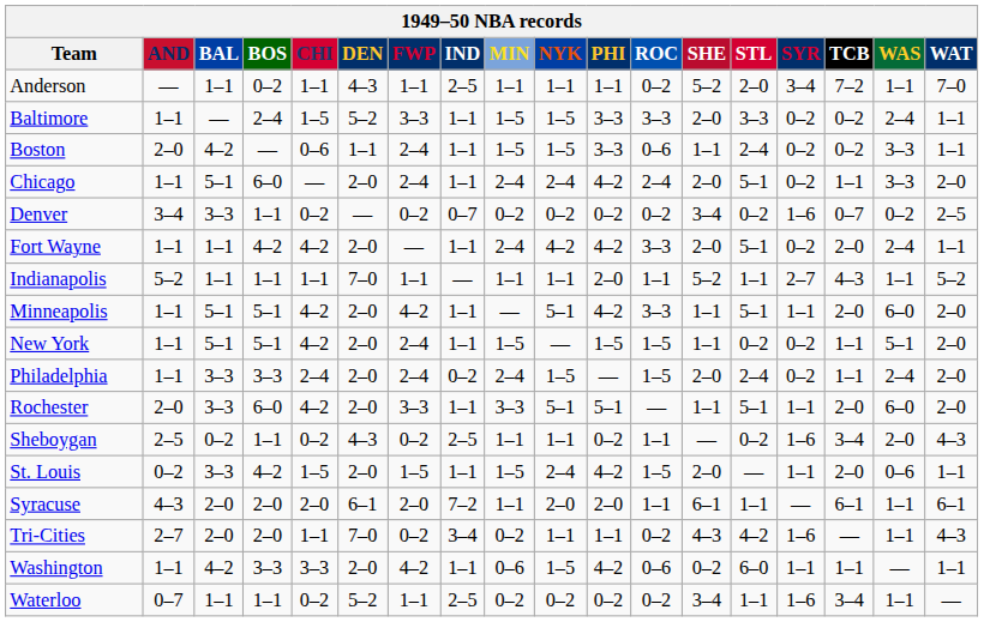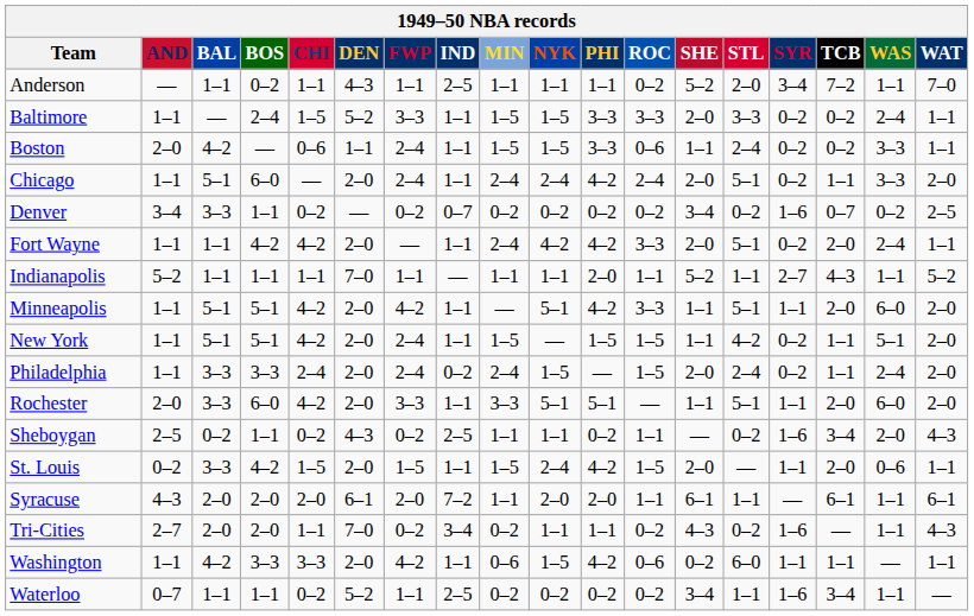 <table class="wikitable" style="font-size:95%; text-align:center">
 <tr>
 <th colspan=18>1949–50 NBA records</th>
 </tr>
 <tr>
 <th width=100>Team</th>
 <th style="background:#C90F2E;color:#012D6A;width=35">AND</th>
 <th style="background:#003EA4;color:#FFFFFF;width=35">BAL</th>
 <th style="background:#006400;color:#FFFFFF;width=35">BOS</th>
 <th style="background:#D50032;color:#22356A;width=35">CHI</th>
 <th style="background:#012F6B;color:#FEC72E;width=35">DEN</th>
 <th style="background:#012F6B;color:#D40032;width=35">FWP</th>
 <th style="background:#012F6B;color:#FFFFFF;width=35">IND</th>
 <th style="background:#7BA4DB;color:#FBE122;width=35">MIN</th>
 <th style="background:#003EA4;color:#E85109;width=35">NYK</th>
 <th style="background:#002F6C;color:#FFC72C;width=35">PHI</th>
 <th style="background:#0050B0;color:#FFFFFF;width=35">ROC</th>
 <th style="background:#BA0C2F;color:#FFFFFF;width=35">SHE</th>
 <th style="background:#D40032;color:#FFFFFF;width=35">STL</th>
 <th style="background:#012F6B;color:#D50033;width=35">SYR</th>
 <th style="background:#000000;color:#FFFFFF;width=35">TCB</th>
 <th style="background:#046B38;color:#FECD2A;width=35">WAS</th>
 <th style="background:#012F6B;color:#FFFFFF;width=35">WAT</th>
 </tr>
 <tr>
 <td style="text-align:left;">Anderson</td>
 <td>—</td>
 <td>1–1</td>
 <td>0–2</td>
 <td>1–1</td>
 <td>4–3</td>
 <td>1–1</td>
 <td>2–5</td>
 <td>1–1</td>
 <td>1–1</td>
 <td>1–1</td>
 <td>0–2</td>
 <td>5–2</td>
 <td>2–0</td>
 <td>3–4</td>
 <td>7–2</td>
 <td>1–1</td>
 <td>7–0</td>
 </tr>
 <tr>
 <td style="text-align:left;"><a href='#'>Baltimore</a></td>
 <td>1–1</td>
 <td>—</td>
 <td>2–4</td>
 <td>1–5</td>
 <td>5–2</td>
 <td>3–3</td>
 <td>1–1</td>
 <td>1–5</td>
 <td>1–5</td>
 <td>3–3</td>
 <td>3–3</td>
 <td>2–0</td>
 <td>3–3</td>
 <td>0–2</td>
 <td>0–2</td>
 <td>2–4</td>
 <td>1–1</td>
 </tr>
 <tr>
 <td style="text-align:left;"><a href='#'>Boston</a></td>
 <td>2–0</td>
 <td>4–2</td>
 <td>—</td>
 <td>0–6</td>
 <td>1–1</td>
 <td>2–4</td>
 <td>1–1</td>
 <td>1–5</td>
 <td>1–5</td>
 <td>3–3</td>
 <td>0–6</td>
 <td>1–1</td>
 <td>2–4</td>
 <td>0–2</td>
 <td>0–2</td>
 <td>3–3</td>
 <td>1–1</td>
 </tr>
 <tr>
 <td style="text-align:left;"><a href='#'>Chicago</a></td>
 <td>1–1</td>
 <td>5–1</td>
 <td>6–0</td>
 <td>—</td>
 <td>2–0</td>
 <td>2–4</td>
 <td>1–1</td>
 <td>2–4</td>
 <td>2–4</td>
 <td>4–2</td>
 <td>2–4</td>
 <td>2–0</td>
 <td>5–1</td>
 <td>0–2</td>
 <td>1–1</td>
 <td>3–3</td>
 <td>2–0</td>
 </tr>
 <tr>
 <td style="text-align:left;"><a href='#'>Denver</a></td>
 <td>3–4</td>
 <td>3–3</td>
 <td>1–1</td>
 <td>0–2</td>
 <td>—</td>
 <td>0–2</td>
 <td>0–7</td>
 <td>0–2</td>
 <td>0–2</td>
 <td>0–2</td>
 <td>0–2</td>
 <td>3–4</td>
 <td>0–2</td>
 <td>1–6</td>
 <td>0–7</td>
 <td>0–2</td>
 <td>2–5</td>
 </tr>
 <tr>
 <td style="text-align:left;"><a href='#'>Fort Wayne</a></td>
 <td>1–1</td>
 <td>1–1</td>
 <td>4–2</td>
 <td>4–2</td>
 <td>2–0</td>
 <td>—</td>
 <td>1–1</td>
 <td>2–4</td>
 <td>4–2</td>
 <td>4–2</td>
 <td>3–3</td>
 <td>2–0</td>
 <td>5–1</td>
 <td>0–2</td>
 <td>2–0</td>
 <td>2–4</td>
 <td>1–1</td>
 </tr>
 <tr>
 <td style="text-align:left;"><a href='#'>Indianapolis</a></td>
 <td>5–2</td>
 <td>1–1</td>
 <td>1–1</td>
 <td>1–1</td>
 <td>7–0</td>
 <td>1–1</td>
 <td>—</td>
 <td>1–1</td>
 <td>1–1</td>
 <td>2–0</td>
 <td>1–1</td>
 <td>5–2</td>
 <td>1–1</td>
 <td>2–7</td>
 <td>4–3</td>
 <td>1–1</td>
 <td>5–2</td>
 </tr>
 <tr>
 <td style="text-align:left;"><a href='#'>Minneapolis</a></td>
 <td>1–1</td>
 <td>5–1</td>
 <td>5–1</td>
 <td>4–2</td>
 <td>2–0</td>
 <td>4–2</td>
 <td>1–1</td>
 <td>—</td>
 <td>5–1</td>
 <td>4–2</td>
 <td>3–3</td>
 <td>1–1</td>
 <td>5–1</td>
 <td>1–1</td>
 <td>2–0</td>
 <td>6–0</td>
 <td>2–0</td>
 </tr>
 <tr>
 <td style="text-align:left;"><a href='#'>New York</a></td>
 <td>1–1</td>
 <td>5–1</td>
 <td>5–1</td>
 <td>4–2</td>
 <td>2–0</td>
 <td>2–4</td>
 <td>1–1</td>
 <td>1–5</td>
 <td>—</td>
 <td>1–5</td>
 <td>1–5</td>
 <td>1–1</td>
-<td>0–2</td>
+<td>4–2</td>
 <td>0–2</td>
 <td>1–1</td>
 <td>5–1</td>
 <td>2–0</td>
 </tr>
 <tr>
 <td style="text-align:left;"><a href='#'>Philadelphia</a></td>
 <td>1–1</td>
 <td>3–3</td>
 <td>3–3</td>
 <td>2–4</td>
 <td>2–0</td>
 <td>2–4</td>
 <td>0–2</td>
 <td>2–4</td>
 <td>1–5</td>
 <td>—</td>
 <td>1–5</td>
 <td>2–0</td>
 <td>2–4</td>
 <td>0–2</td>
 <td>1–1</td>
 <td>2–4</td>
 <td>2–0</td>
 </tr>
 <tr>
 <td style="text-align:left;"><a href='#'>Rochester</a></td>
 <td>2–0</td>
 <td>3–3</td>
 <td>6–0</td>
 <td>4–2</td>
 <td>2–0</td>
 <td>3–3</td>
 <td>1–1</td>
 <td>3–3</td>
 <td>5–1</td>
 <td>5–1</td>
 <td>—</td>
 <td>1–1</td>
 <td>5–1</td>
 <td>1–1</td>
 <td>2–0</td>
 <td>6–0</td>
 <td>2–0</td>
 </tr>
 <tr>
 <td style="text-align:left;"><a href='#'>Sheboygan</a></td>
 <td>2–5</td>
 <td>0–2</td>
 <td>1–1</td>
 <td>0–2</td>
 <td>4–3</td>
 <td>0–2</td>
 <td>2–5</td>
 <td>1–1</td>
 <td>1–1</td>
 <td>0–2</td>
 <td>1–1</td>
 <td>—</td>
 <td>0–2</td>
 <td>1–6</td>
 <td>3–4</td>
 <td>2–0</td>
 <td>4–3</td>
 </tr>
 <tr>
 <td style="text-align:left;"><a href='#'>St. Louis</a></td>
 <td>0–2</td>
 <td>3–3</td>
 <td>4–2</td>
 <td>1–5</td>
 <td>2–0</td>
 <td>1–5</td>
 <td>1–1</td>
 <td>1–5</td>
 <td>2–4</td>
 <td>4–2</td>
 <td>1–5</td>
 <td>2–0</td>
 <td>—</td>
 <td>1–1</td>
 <td>2–0</td>
 <td>0–6</td>
 <td>1–1</td>
 </tr>
 <tr>
 <td style="text-align:left;"><a href='#'>Syracuse</a></td>
 <td>4–3</td>
 <td>2–0</td>
 <td>2–0</td>
 <td>2–0</td>
 <td>6–1</td>
 <td>2–0</td>
 <td>7–2</td>
 <td>1–1</td>
 <td>2–0</td>
 <td>2–0</td>
 <td>1–1</td>
 <td>6–1</td>
 <td>1–1</td>
 <td>—</td>
 <td>6–1</td>
 <td>1–1</td>
 <td>6–1</td>
 </tr>
 <tr>
 <td style="text-align:left;"><a href='#'>Tri-Cities</a></td>
 <td>2–7</td>
 <td>2–0</td>
 <td>2–0</td>
 <td>1–1</td>
 <td>7–0</td>
 <td>0–2</td>
 <td>3–4</td>
 <td>0–2</td>
 <td>1–1</td>
 <td>1–1</td>
 <td>0–2</td>
 <td>4–3</td>
-<td>4–2</td>
+<td>0–2</td>
 <td>1–6</td>
 <td>—</td>
 <td>1–1</td>
 <td>4–3</td>
 </tr>
 <tr>
 <td style="text-align:left;"><a href='#'>Washington</a></td>
 <td>1–1</td>
 <td>4–2</td>
 <td>3–3</td>
 <td>3–3</td>
 <td>2–0</td>
 <td>4–2</td>
 <td>1–1</td>
 <td>0–6</td>
 <td>1–5</td>
 <td>4–2</td>
 <td>0–6</td>
 <td>0–2</td>
 <td>6–0</td>
 <td>1–1</td>
 <td>1–1</td>
 <td>—</td>
 <td>1–1</td>
 </tr>
 <tr>
 <td style="text-align:left;"><a href='#'>Waterloo</a></td>
 <td>0–7</td>
 <td>1–1</td>
 <td>1–1</td>
 <td>0–2</td>
 <td>5–2</td>
 <td>1–1</td>
 <td>2–5</td>
 <td>0–2</td>
 <td>0–2</td>
 <td>0–2</td>
 <td>0–2</td>
 <td>3–4</td>
 <td>1–1</td>
 <td>1–6</td>
 <td>3–4</td>
 <td>1–1</td>
 <td>—</td>
 </tr>
 </table>
